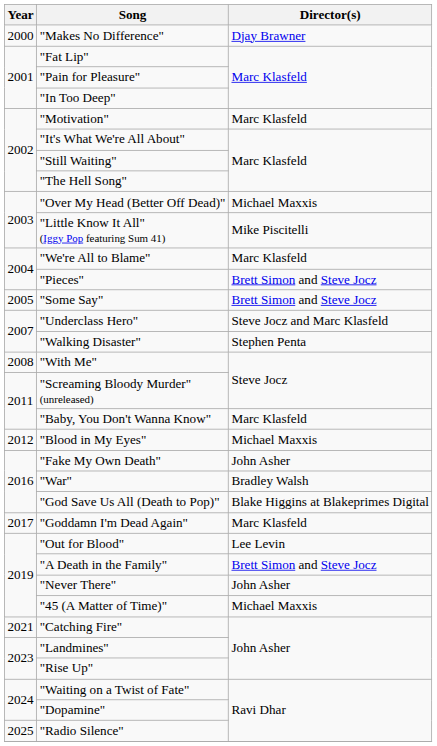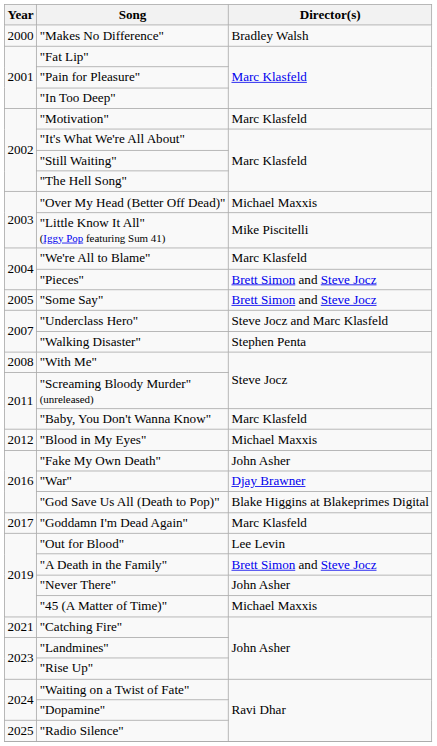 <table class="wikitable">
 <tr>
 <th>Year</th>
 <th>Song</th>
 <th>Director(s)</th>
 </tr>
 <tr>
 <td>2000</td>
 <td>"Makes No Difference"</td>
-<td><a href='#'>Djay Brawner</a></td>
+<td>Bradley Walsh</td>
 </tr>
 <tr>
 <td rowspan="3">2001</td>
 <td>"Fat Lip"</td>
 <td rowspan="3"><a href='#'>Marc Klasfeld</a></td>
 </tr>
 <tr>
 <td>"Pain for Pleasure"</td>
 </tr>
 <tr>
 <td>"In Too Deep"</td>
 </tr>
 <tr>
 <td rowspan="4">2002</td>
 <td>"Motivation"</td>
 <td>Marc Klasfeld</td>
 </tr>
 <tr>
 <td>"It's What We're All About"</td>
 <td rowspan="3">Marc Klasfeld</td>
 </tr>
 <tr>
 <td>"Still Waiting"</td>
 </tr>
 <tr>
 <td>"The Hell Song"</td>
 </tr>
 <tr>
 <td rowspan="2">2003</td>
 <td>"Over My Head (Better Off Dead)"</td>
 <td>Michael Maxxis</td>
 </tr>
 <tr>
 <td>"Little Know It All"<br><small>(<a href='#'>Iggy Pop</a> featuring Sum 41)</small></td>
 <td>Mike Piscitelli</td>
 </tr>
 <tr>
 <td rowspan="2">2004</td>
 <td>"We're All to Blame"</td>
 <td>Marc Klasfeld</td>
 </tr>
 <tr>
 <td>"Pieces"</td>
 <td><a href='#'>Brett Simon</a> and <a href='#'>Steve Jocz</a></td>
 </tr>
 <tr>
 <td>2005</td>
 <td>"Some Say"</td>
 <td><a href='#'>Brett Simon</a> and <a href='#'>Steve Jocz</a></td>
 </tr>
 <tr>
 <td rowspan="2">2007</td>
 <td>"Underclass Hero"</td>
 <td>Steve Jocz and Marc Klasfeld</td>
 </tr>
 <tr>
 <td>"Walking Disaster"</td>
 <td>Stephen Penta</td>
 </tr>
 <tr>
 <td>2008</td>
 <td>"With Me"</td>
 <td rowspan="2">Steve Jocz</td>
 </tr>
 <tr>
 <td rowspan="2">2011</td>
 <td>"Screaming Bloody Murder"<br><small>(unreleased)</small></td>
 </tr>
 <tr>
 <td>"Baby, You Don't Wanna Know"</td>
 <td>Marc Klasfeld</td>
 </tr>
 <tr>
 <td>2012</td>
 <td>"Blood in My Eyes"</td>
 <td>Michael Maxxis</td>
 </tr>
 <tr>
 <td rowspan="3">2016</td>
 <td>"Fake My Own Death"</td>
 <td>John Asher</td>
 </tr>
 <tr>
 <td>"War"</td>
-<td>Bradley Walsh</td>
+<td><a href='#'>Djay Brawner</a></td>
 </tr>
 <tr>
 <td>"God Save Us All (Death to Pop)"</td>
 <td>Blake Higgins at Blakeprimes Digital</td>
 </tr>
 <tr>
 <td>2017</td>
 <td>"Goddamn I'm Dead Again"</td>
 <td>Marc Klasfeld</td>
 </tr>
 <tr>
 <td rowspan="4">2019</td>
 <td>"Out for Blood"</td>
 <td>Lee Levin</td>
 </tr>
 <tr>
 <td>"A Death in the Family"</td>
 <td><a href='#'>Brett Simon</a> and <a href='#'>Steve Jocz</a></td>
 </tr>
 <tr>
 <td>"Never There"</td>
 <td>John Asher</td>
 </tr>
 <tr>
 <td>"45 (A Matter of Time)"</td>
 <td>Michael Maxxis</td>
 </tr>
 <tr>
 <td>2021</td>
 <td>"Catching Fire"</td>
 <td rowspan="3">John Asher</td>
 </tr>
 <tr>
 <td rowspan="2">2023</td>
 <td>"Landmines"</td>
 </tr>
 <tr>
 <td>"Rise Up"</td>
 </tr>
 <tr>
 <td rowspan="2">2024</td>
 <td>"Waiting on a Twist of Fate"</td>
 <td rowspan="3">Ravi Dhar</td>
 </tr>
 <tr>
 <td>"Dopamine"</td>
 </tr>
 <tr>
 <td>2025</td>
 <td>"Radio Silence"</td>
 </tr>
 <tr>
 </tr>
 </table>
